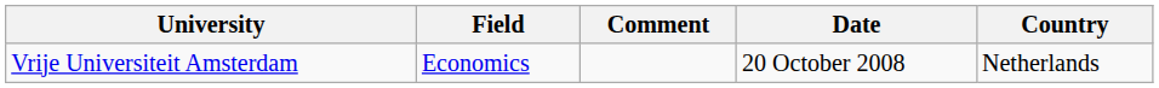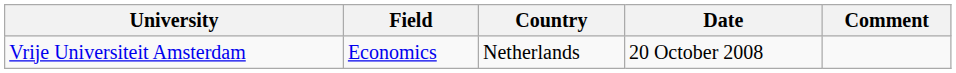 <table class="wikitable" style="width:60%;">
 <tr>
 <th>University</th>
 <th>Field</th>
+<th>Country</th>
+<th>Date</th>
 <th>Comment</th>
-<th>Date</th>
-<th>Country</th>
 </tr>
 <tr>
 <td><a href='#'>Vrije Universiteit Amsterdam</a></td>
 <td><a href='#'>Economics</a></td>
+<td>Netherlands</td>
+<td>20 October 2008</td>
 <td></td>
-<td>20 October 2008</td>
-<td>Netherlands</td>
 </tr>
 </table>
